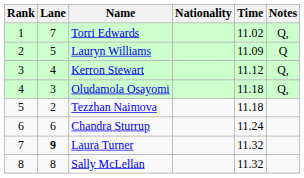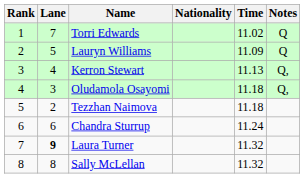 <table class="wikitable sortable" style="text-align:center">
 <tr>
 <th>Rank</th>
 <th>Lane</th>
 <th>Name</th>
 <th>Nationality</th>
 <th>Time</th>
 <th>Notes</th>
 </tr>
 <tr bgcolor=ccffcc>
 <td>1</td>
 <td>7</td>
 <td align=left><a href='#'>Torri Edwards</a></td>
 <td align=left></td>
 <td>11.02</td>
-<td>Q, </td>
+<td>Q</td>
 </tr>
 <tr bgcolor=ccffcc>
 <td>2</td>
 <td>5</td>
 <td align=left><a href='#'>Lauryn Williams</a></td>
 <td align=left></td>
 <td>11.09</td>
 <td>Q</td>
 </tr>
 <tr bgcolor=ccffcc>
 <td>3</td>
 <td>4</td>
 <td align=left><a href='#'>Kerron Stewart</a></td>
 <td align=left></td>
-<td>11.12</td>
+<td>11.13</td>
 <td>Q, </td>
 </tr>
 <tr bgcolor=ccffcc>
 <td>4</td>
 <td>3</td>
 <td align=left><a href='#'>Oludamola Osayomi</a></td>
 <td align=left></td>
 <td>11.18</td>
 <td>Q, </td>
 </tr>
 <tr>
 <td>5</td>
 <td>2</td>
 <td align=left><a href='#'>Tezzhan Naimova</a></td>
 <td align=left></td>
 <td>11.18</td>
 <td></td>
 </tr>
 <tr>
 <td>6</td>
 <td>6</td>
 <td align=left><a href='#'>Chandra Sturrup</a></td>
 <td align=left></td>
 <td>11.24</td>
 <td></td>
 </tr>
 <tr>
 <td>7</td>
 <td><strong>9</strong></td>
 <td align=left><a href='#'>Laura Turner</a></td>
 <td align=left></td>
 <td>11.32</td>
 <td></td>
 </tr>
 <tr>
 <td>8</td>
 <td>8</td>
 <td align=left><a href='#'>Sally McLellan</a></td>
 <td align=left></td>
 <td>11.32</td>
 <td></td>
 </tr>
 </table>
